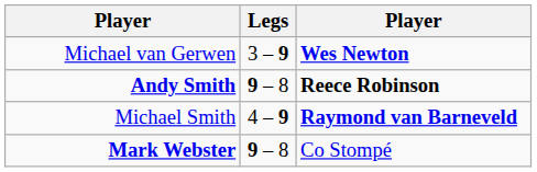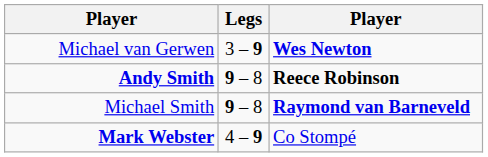 <table class=wikitable style="text-align:center">
 <tr>
 <th width=177>Player</th>
 <th width=36>Legs</th>
 <th width=177>Player</th>
 </tr>
 <tr align=left>
 <td align=right><a href='#'>Michael van Gerwen</a> </td>
 <td align=center>3 – <strong>9</strong></td>
 <td> <strong><a href='#'>Wes Newton</a></strong></td>
 </tr>
 <tr align=left>
 <td align=right><strong><a href='#'>Andy Smith</a></strong> </td>
 <td align=center><strong>9</strong> – 8</td>
 <td><strong> Reece Robinson</strong></td>
 </tr>
 <tr align=left>
 <td align=right><a href='#'>Michael Smith</a> </td>
-<td align=center>4 – <strong>9</strong></td>
+<td align=center><strong>9</strong> – 8</td>
 <td> <strong><a href='#'>Raymond van Barneveld</a></strong></td>
 </tr>
 <tr align=left>
 <td align=right><strong><a href='#'>Mark Webster</a></strong> </td>
-<td align=center><strong>9</strong> – 8</td>
+<td align=center>4 – <strong>9</strong></td>
 <td> <a href='#'>Co Stompé</a></td>
 </tr>
 </table>
